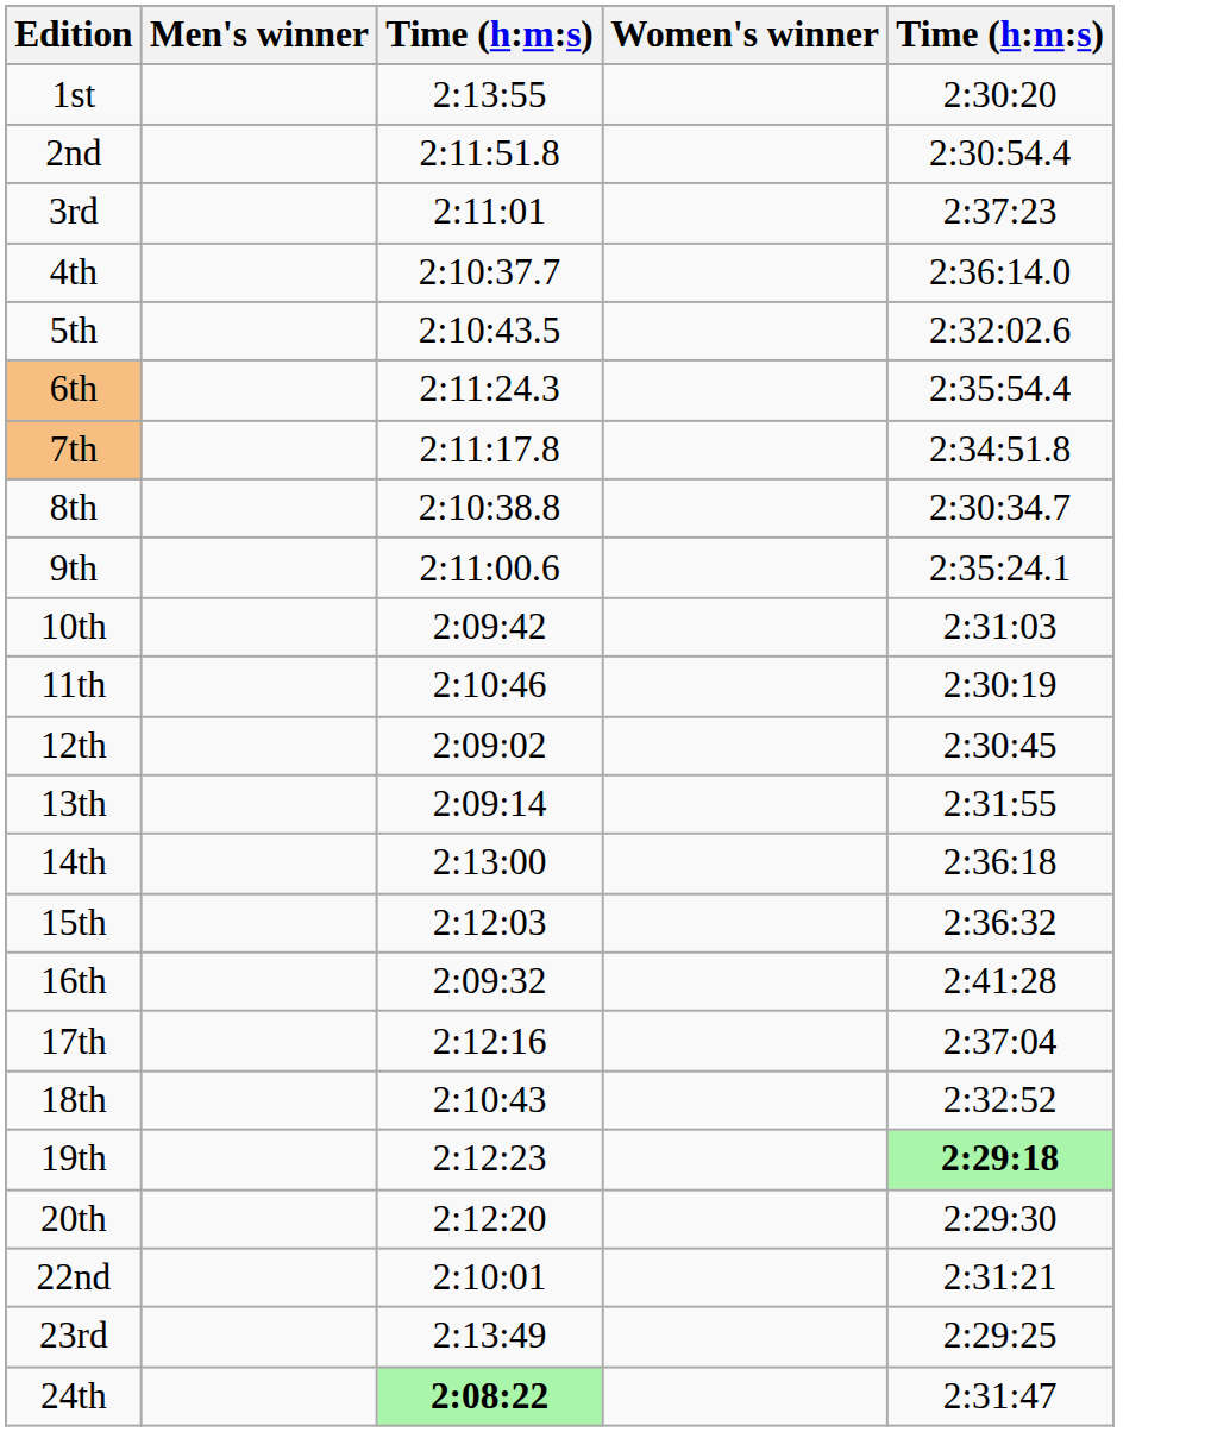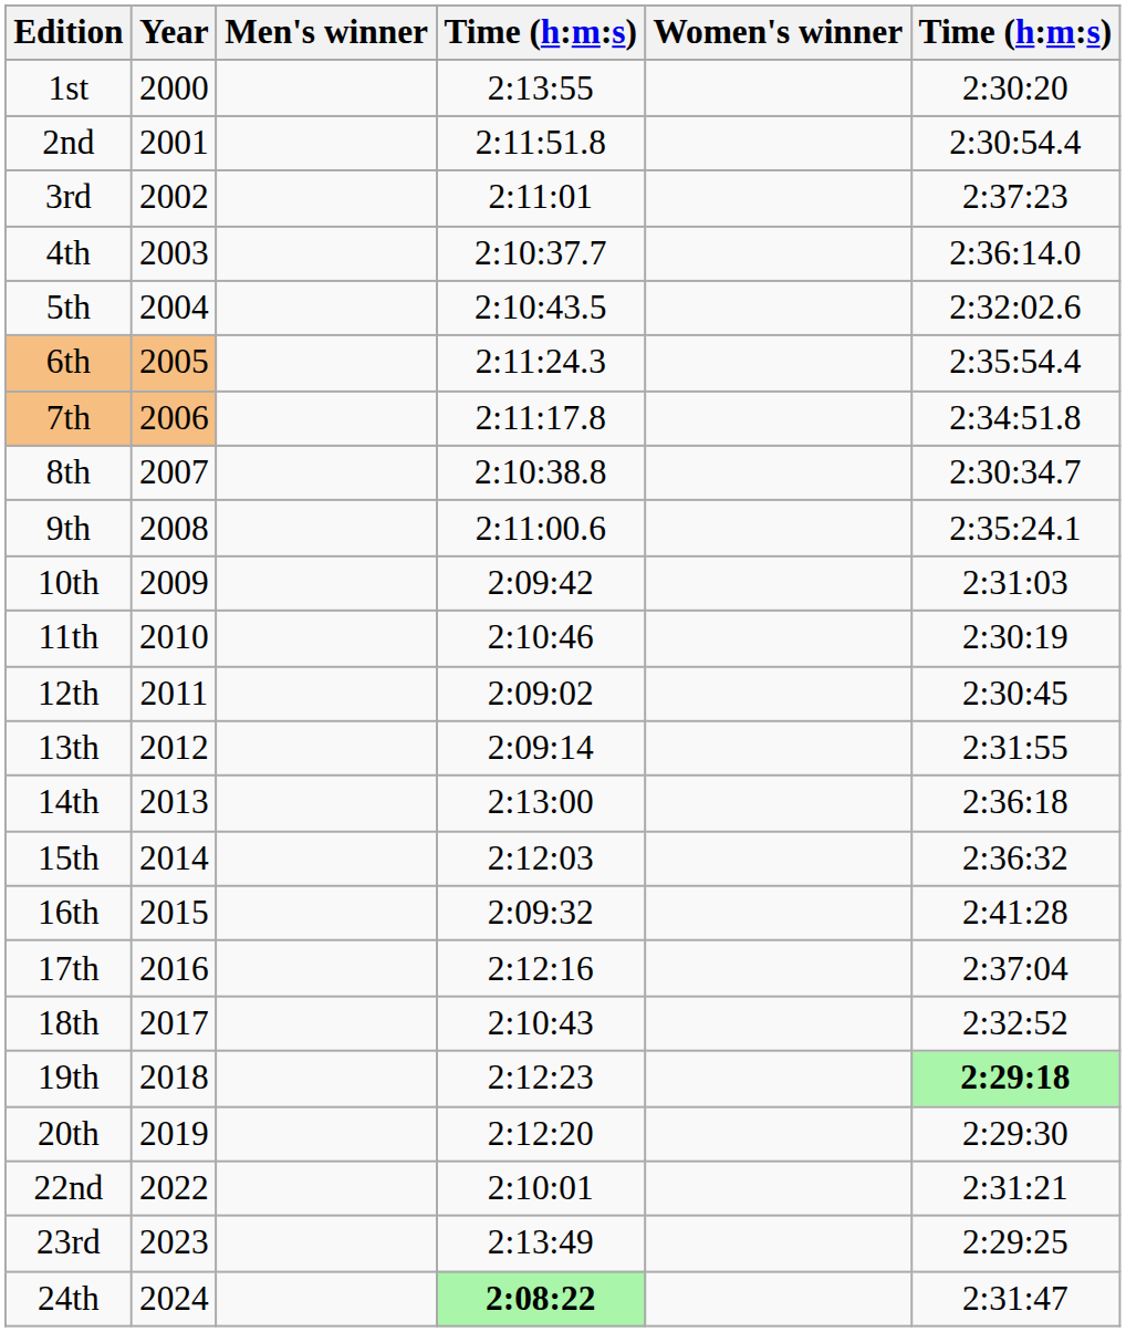 <table class="wikitable sortable" style="text-align:center">
 <tr>
 <th class=unsortable>Edition</th>
+<th>Year</th>
 <th class=unsortable>Men's winner</th>
 <th>Time (<a href='#'>h</a>:<a href='#'>m</a>:<a href='#'>s</a>)</th>
 <th class=unsortable>Women's winner</th>
 <th>Time (<a href='#'>h</a>:<a href='#'>m</a>:<a href='#'>s</a>)</th>
 </tr>
 <tr>
 <td>1st</td>
+<td>2000</td>
 <td align=left></td>
 <td>2:13:55</td>
 <td align=left></td>
 <td>2:30:20</td>
 </tr>
 <tr>
 <td>2nd</td>
+<td>2001</td>
 <td align=left></td>
 <td>2:11:51.8</td>
 <td align=left></td>
 <td>2:30:54.4</td>
 </tr>
 <tr>
 <td>3rd</td>
+<td>2002</td>
 <td align=left></td>
 <td>2:11:01</td>
 <td align=left></td>
 <td>2:37:23</td>
 </tr>
 <tr>
 <td>4th</td>
+<td>2003</td>
 <td align=left></td>
 <td>2:10:37.7</td>
 <td align=left></td>
 <td>2:36:14.0</td>
 </tr>
 <tr>
 <td>5th</td>
+<td>2004</td>
 <td align=left></td>
 <td>2:10:43.5</td>
 <td align=left></td>
 <td>2:32:02.6</td>
 </tr>
 <tr>
 <td bgcolor=#F7BE81>6th</td>
+<td bgcolor=#F7BE81>2005</td>
 <td align=left></td>
 <td>2:11:24.3</td>
 <td align=left></td>
 <td>2:35:54.4</td>
 </tr>
 <tr>
 <td bgcolor=#F7BE81>7th</td>
+<td bgcolor=#F7BE81>2006</td>
 <td align=left></td>
 <td>2:11:17.8</td>
 <td align=left></td>
 <td>2:34:51.8</td>
 </tr>
 <tr>
 <td>8th</td>
+<td>2007</td>
 <td align=left></td>
 <td>2:10:38.8</td>
 <td align=left></td>
 <td>2:30:34.7</td>
 </tr>
 <tr>
 <td>9th</td>
+<td>2008</td>
 <td align=left></td>
 <td>2:11:00.6</td>
 <td align=left></td>
 <td>2:35:24.1</td>
 </tr>
 <tr>
 <td>10th</td>
+<td>2009</td>
 <td align=left></td>
 <td>2:09:42</td>
 <td align=left></td>
 <td>2:31:03</td>
 </tr>
 <tr>
 <td>11th</td>
+<td>2010</td>
 <td align=left></td>
 <td>2:10:46</td>
 <td align=left></td>
 <td>2:30:19</td>
 </tr>
 <tr>
 <td>12th</td>
+<td>2011</td>
 <td align=left></td>
 <td>2:09:02</td>
 <td align=left></td>
 <td>2:30:45</td>
 </tr>
 <tr>
 <td>13th</td>
+<td>2012</td>
 <td align=left></td>
 <td>2:09:14</td>
 <td align=left></td>
 <td>2:31:55</td>
 </tr>
 <tr>
 <td>14th</td>
+<td>2013</td>
 <td align=left></td>
 <td>2:13:00</td>
 <td align=left></td>
 <td>2:36:18</td>
 </tr>
 <tr>
 <td>15th</td>
+<td>2014</td>
 <td align=left></td>
 <td>2:12:03</td>
 <td align=left></td>
 <td>2:36:32</td>
 </tr>
 <tr>
 <td>16th</td>
+<td>2015</td>
 <td align=left></td>
 <td>2:09:32</td>
 <td align=left></td>
 <td>2:41:28</td>
 </tr>
 <tr>
 <td>17th</td>
+<td>2016</td>
 <td align=left></td>
 <td>2:12:16</td>
 <td align=left></td>
 <td>2:37:04</td>
 </tr>
 <tr>
 <td>18th</td>
+<td>2017</td>
 <td align=left></td>
 <td>2:10:43</td>
 <td align=left></td>
 <td>2:32:52</td>
 </tr>
 <tr>
 <td>19th</td>
+<td>2018</td>
 <td align=left></td>
 <td>2:12:23</td>
 <td align=left></td>
 <td bgcolor=#A9F5A9><strong>2:29:18</strong></td>
 </tr>
 <tr>
 <td>20th</td>
+<td>2019</td>
 <td align=left></td>
 <td>2:12:20</td>
 <td align=left></td>
 <td>2:29:30</td>
 </tr>
 <tr>
 <td>22nd</td>
+<td>2022</td>
 <td align=left></td>
 <td>2:10:01</td>
 <td align=left></td>
 <td>2:31:21</td>
 </tr>
 <tr>
 <td>23rd</td>
+<td>2023</td>
 <td align=left></td>
 <td>2:13:49</td>
 <td align=left></td>
 <td>2:29:25</td>
 </tr>
 <tr>
 <td>24th</td>
+<td>2024</td>
 <td align=left></td>
 <td bgcolor=#A9F5A9><strong>2:08:22</strong></td>
 <td align=left></td>
 <td>2:31:47</td>
 </tr>
 </table>
